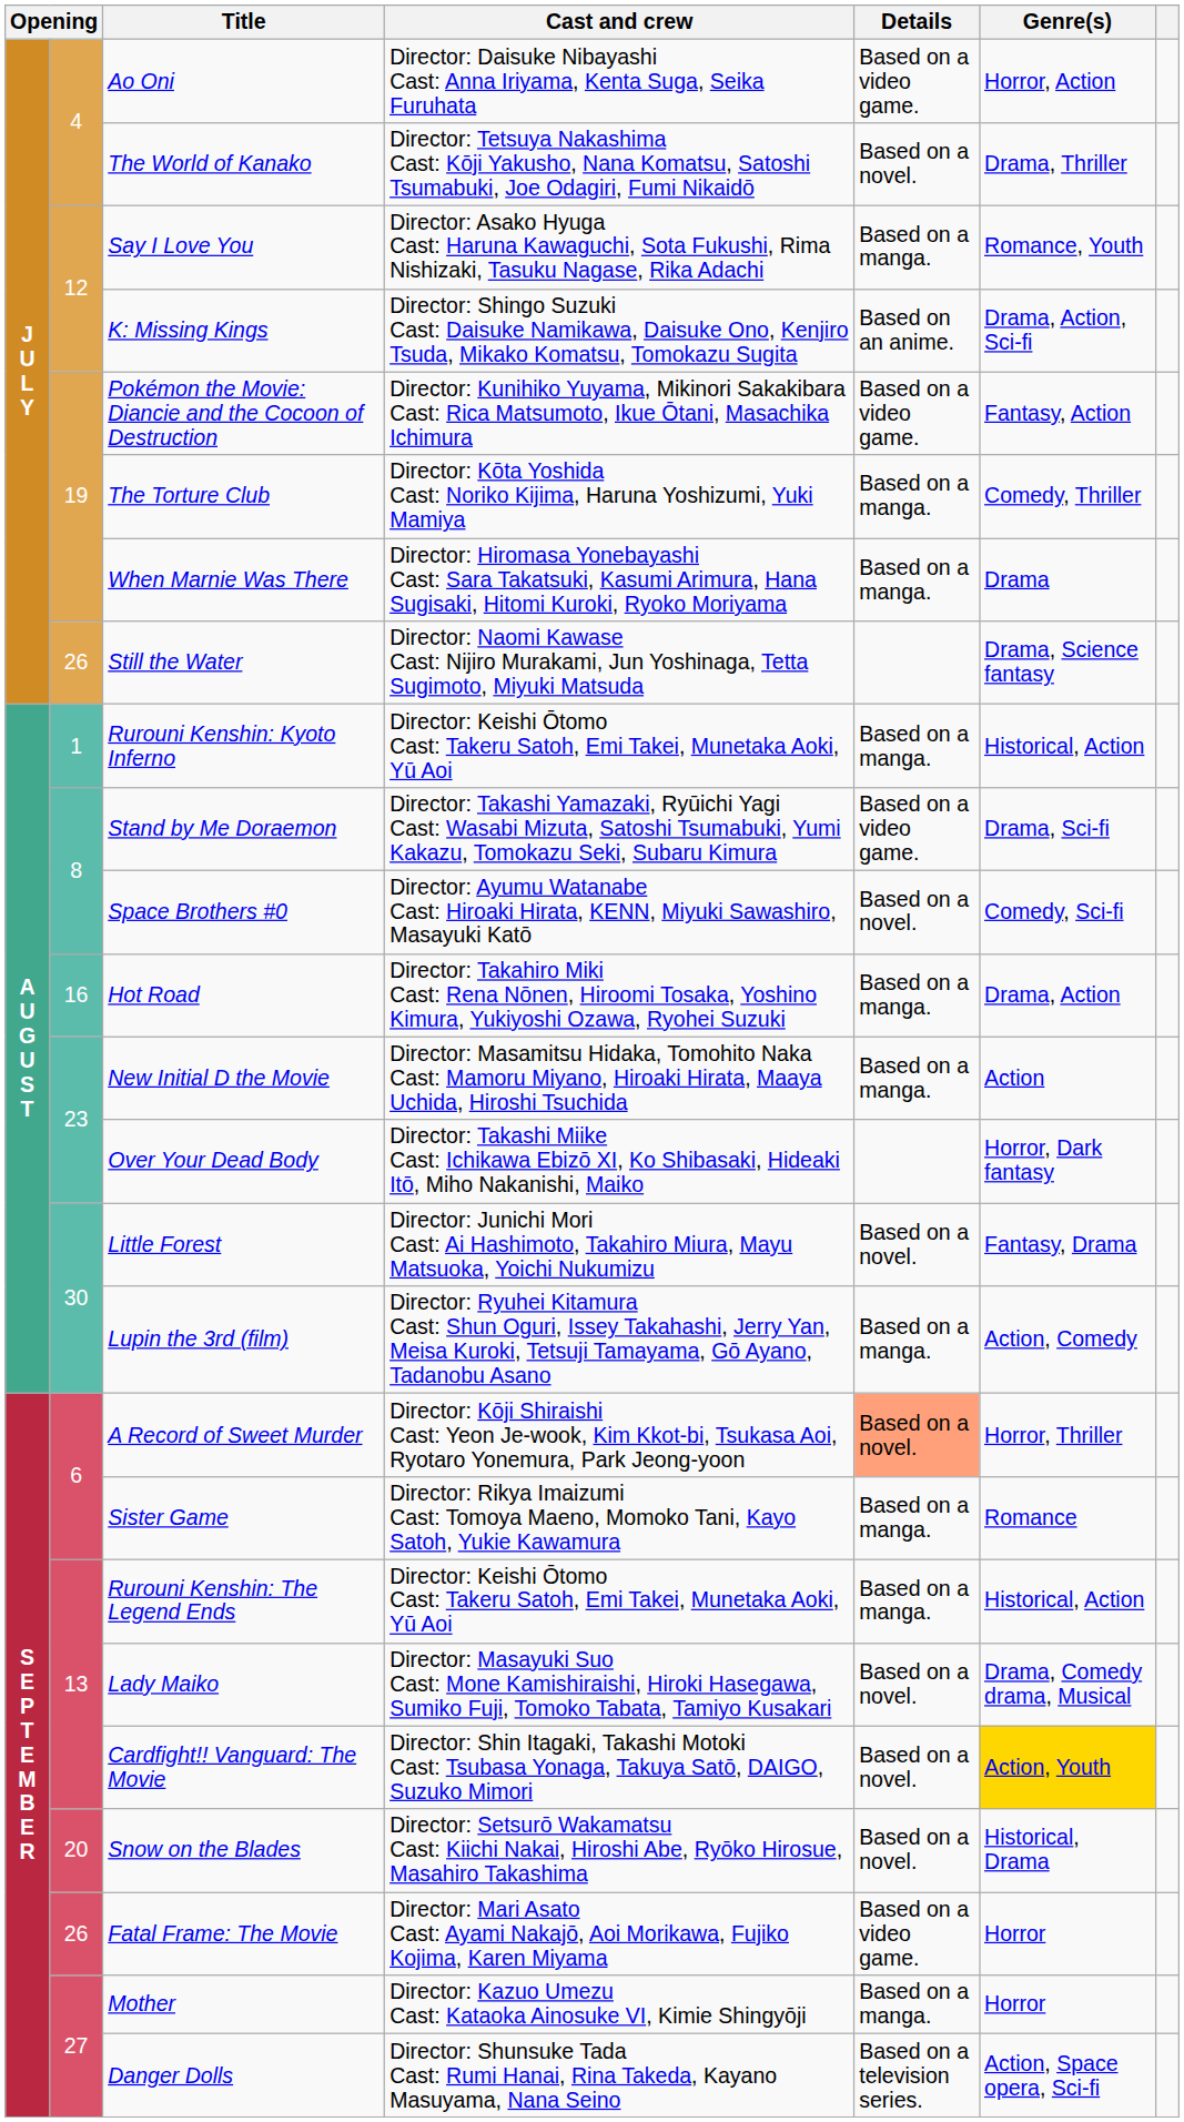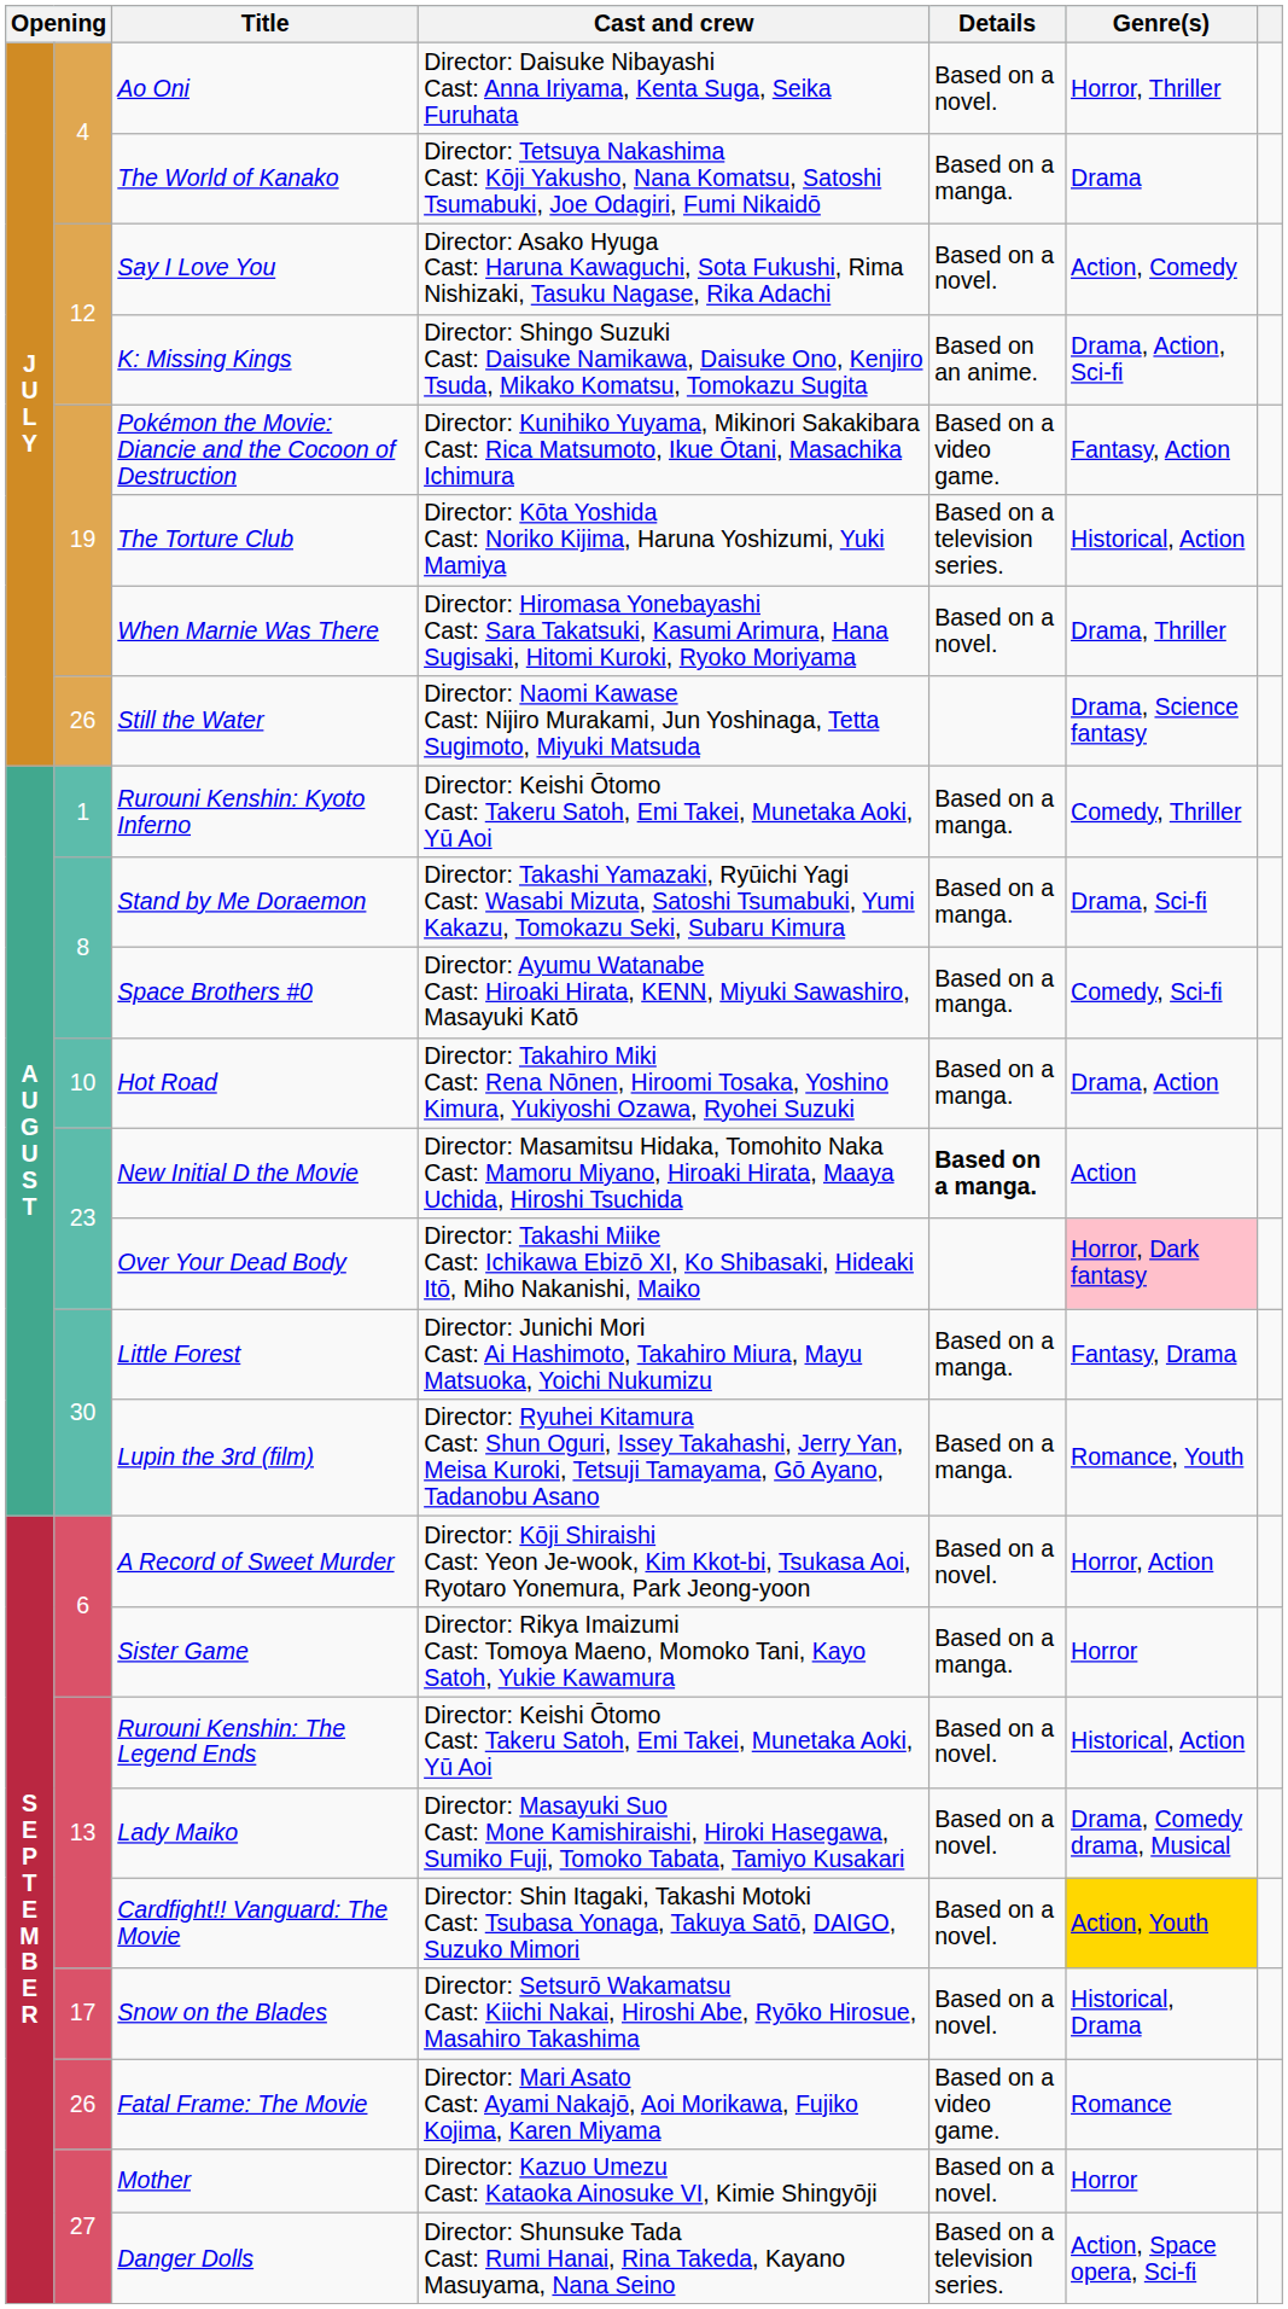 <table class="wikitable">
 <tr style="background:#b0e0e6; text-align:center;">
 <th colspan="2">Opening</th>
 <th style="width:24%;">Title</th>
 <th style="width:40%;">Cast and crew</th>
 <th>Details</th>
 <th style="width:15%;">Genre(s)</th>
 <th style="width:2%;"></th>
 </tr>
 <tr>
 <th rowspan="8" style="text-align:center; background:#D08B24; color:white;">J<br>U<br>L<br>Y</th>
 <td rowspan="2" style="text-align:center; background:#E0A750; color:white;">4</td>
 <td><em><a href='#'>Ao Oni</a></em></td>
 <td>Director: Daisuke Nibayashi <br> Cast: <a href='#'>Anna Iriyama</a>, <a href='#'>Kenta Suga</a>, <a href='#'>Seika Furuhata</a></td>
-<td>Based on a video game.</td>
-<td><a href='#'>Horror</a>, <a href='#'>Action</a></td>
+<td>Based on a novel.</td>
+<td><a href='#'>Horror</a>, <a href='#'>Thriller</a></td>
 <td></td>
 </tr>
 <tr>
 <td><em><a href='#'>The World of Kanako</a></em></td>
 <td>Director: <a href='#'>Tetsuya Nakashima</a><br> Cast: <a href='#'>Kōji Yakusho</a>, <a href='#'>Nana Komatsu</a>, <a href='#'>Satoshi Tsumabuki</a>, <a href='#'>Joe Odagiri</a>, <a href='#'>Fumi Nikaidō</a></td>
-<td>Based on a novel.</td>
-<td><a href='#'>Drama</a>, <a href='#'>Thriller</a></td>
+<td>Based on a manga.</td>
+<td><a href='#'>Drama</a></td>
 <td></td>
 </tr>
 <tr>
 <td rowspan="2" style="text-align:center; background:#E0A750; color:white;">12</td>
 <td><em><a href='#'>Say I Love You</a></em></td>
 <td>Director: Asako Hyuga<br> Cast: <a href='#'>Haruna Kawaguchi</a>, <a href='#'>Sota Fukushi</a>, Rima Nishizaki, <a href='#'>Tasuku Nagase</a>, <a href='#'>Rika Adachi</a></td>
-<td>Based on a manga.</td>
-<td><a href='#'>Romance</a>, <a href='#'>Youth</a></td>
+<td>Based on a novel.</td>
+<td><a href='#'>Action</a>, <a href='#'>Comedy</a></td>
 <td></td>
 </tr>
 <tr>
 <td><em><a href='#'>K: Missing Kings</a></em></td>
 <td>Director: Shingo Suzuki<br> Cast: <a href='#'>Daisuke Namikawa</a>, <a href='#'>Daisuke Ono</a>, <a href='#'>Kenjiro Tsuda</a>, <a href='#'>Mikako Komatsu</a>, <a href='#'>Tomokazu Sugita</a></td>
 <td>Based on an anime.</td>
 <td><a href='#'>Drama</a>, <a href='#'>Action</a>, <a href='#'>Sci-fi</a></td>
 <td></td>
 </tr>
 <tr>
 <td rowspan="3" style="text-align:center; background:#E0A750; color:white;">19</td>
 <td><em><a href='#'>Pokémon the Movie: Diancie and the Cocoon of Destruction</a></em></td>
 <td>Director: <a href='#'>Kunihiko Yuyama</a>, Mikinori Sakakibara<br> Cast: <a href='#'>Rica Matsumoto</a>, <a href='#'>Ikue Ōtani</a>, <a href='#'>Masachika Ichimura</a></td>
 <td>Based on a video game.</td>
 <td><a href='#'>Fantasy</a>, <a href='#'>Action</a></td>
 <td></td>
 </tr>
 <tr>
 <td><em><a href='#'>The Torture Club</a></em></td>
 <td>Director: <a href='#'>Kōta Yoshida</a><br> Cast: <a href='#'>Noriko Kijima</a>, Haruna Yoshizumi, <a href='#'>Yuki Mamiya</a></td>
-<td>Based on a manga.</td>
-<td><a href='#'>Comedy</a>, <a href='#'>Thriller</a></td>
+<td>Based on a television series.</td>
+<td><a href='#'>Historical</a>, <a href='#'>Action</a></td>
 <td></td>
 </tr>
 <tr>
 <td><em><a href='#'>When Marnie Was There</a></em></td>
 <td>Director: <a href='#'>Hiromasa Yonebayashi</a><br> Cast: <a href='#'>Sara Takatsuki</a>, <a href='#'>Kasumi Arimura</a>, <a href='#'>Hana Sugisaki</a>, <a href='#'>Hitomi Kuroki</a>, <a href='#'>Ryoko Moriyama</a></td>
-<td>Based on a manga.</td>
-<td><a href='#'>Drama</a></td>
+<td>Based on a novel.</td>
+<td><a href='#'>Drama</a>, <a href='#'>Thriller</a></td>
 <td></td>
 </tr>
 <tr>
 <td rowspan="1" style="text-align:center; background:#E0A750; color:white;">26</td>
 <td><em><a href='#'>Still the Water</a></em></td>
 <td>Director: <a href='#'>Naomi Kawase</a><br> Cast: Nijiro Murakami, Jun Yoshinaga, <a href='#'>Tetta Sugimoto</a>, <a href='#'>Miyuki Matsuda</a></td>
 <td></td>
 <td><a href='#'>Drama</a>, <a href='#'>Science fantasy</a></td>
 <td></td>
 </tr>
 <tr>
 <th rowspan="8" style="text-align:center; background:#41A88E; color:white;">A<br>U<br>G<br>U<br>S<br>T</th>
 <td rowspan="1" style="text-align:center; background:#5CBCAB; color:white;">1</td>
 <td><em><a href='#'>Rurouni Kenshin: Kyoto Inferno</a></em></td>
 <td>Director: Keishi Ōtomo<br> Cast: <a href='#'>Takeru Satoh</a>, <a href='#'>Emi Takei</a>, <a href='#'>Munetaka Aoki</a>, <a href='#'>Yū Aoi</a></td>
 <td>Based on a manga.</td>
-<td><a href='#'>Historical</a>, <a href='#'>Action</a></td>
+<td><a href='#'>Comedy</a>, <a href='#'>Thriller</a></td>
 <td></td>
 </tr>
 <tr>
 <td rowspan="2" style="text-align:center; background:#5CBCAB; color:white;">8</td>
 <td><em><a href='#'>Stand by Me Doraemon</a></em></td>
 <td>Director: <a href='#'>Takashi Yamazaki</a>, Ryūichi Yagi<br> Cast: <a href='#'>Wasabi Mizuta</a>, <a href='#'>Satoshi Tsumabuki</a>, <a href='#'>Yumi Kakazu</a>, <a href='#'>Tomokazu Seki</a>, <a href='#'>Subaru Kimura</a></td>
-<td>Based on a video game.</td>
+<td>Based on a manga.</td>
 <td><a href='#'>Drama</a>, <a href='#'>Sci-fi</a></td>
 <td></td>
 </tr>
 <tr>
 <td><em><a href='#'>Space Brothers #0</a></em></td>
 <td>Director: <a href='#'>Ayumu Watanabe</a><br> Cast: <a href='#'>Hiroaki Hirata</a>, <a href='#'>KENN</a>, <a href='#'>Miyuki Sawashiro</a>, Masayuki Katō</td>
-<td>Based on a novel.</td>
+<td>Based on a manga.</td>
 <td><a href='#'>Comedy</a>, <a href='#'>Sci-fi</a></td>
 <td></td>
 </tr>
 <tr>
-<td rowspan="1" style="text-align:center; background:#5CBCAB; color:white;">16</td>
+<td rowspan="1" style="text-align:center; background:#5CBCAB; color:white;">10</td>
 <td><em><a href='#'>Hot Road</a></em></td>
 <td>Director: <a href='#'>Takahiro Miki</a><br> Cast: <a href='#'>Rena Nōnen</a>, <a href='#'>Hiroomi Tosaka</a>, <a href='#'>Yoshino Kimura</a>, <a href='#'>Yukiyoshi Ozawa</a>, <a href='#'>Ryohei Suzuki</a></td>
 <td>Based on a manga.</td>
 <td><a href='#'>Drama</a>, <a href='#'>Action</a></td>
 <td></td>
 </tr>
 <tr>
 <td rowspan="2" style="text-align:center; background:#5CBCAB; color:white;">23</td>
 <td><em><a href='#'>New Initial D the Movie</a></em></td>
 <td>Director: Masamitsu Hidaka, Tomohito Naka<br> Cast: <a href='#'>Mamoru Miyano</a>, <a href='#'>Hiroaki Hirata</a>, <a href='#'>Maaya Uchida</a>, <a href='#'>Hiroshi Tsuchida</a></td>
-<td>Based on a manga.</td>
+<td><strong>Based on a manga.</strong></td>
 <td><a href='#'>Action</a></td>
 <td></td>
 </tr>
 <tr>
 <td><em><a href='#'>Over Your Dead Body</a></em></td>
 <td>Director: <a href='#'>Takashi Miike</a><br> Cast: <a href='#'>Ichikawa Ebizō XI</a>, <a href='#'>Ko Shibasaki</a>, <a href='#'>Hideaki Itō</a>, Miho Nakanishi, <a href='#'>Maiko</a></td>
 <td></td>
-<td><a href='#'>Horror</a>, <a href='#'>Dark fantasy</a></td>
+<td style="background: pink;"><a href='#'>Horror</a>, <a href='#'>Dark fantasy</a></td>
 <td></td>
 </tr>
 <tr>
 <td rowspan="2" style="text-align:center; background:#5CBCAB; color:white;">30</td>
 <td><em><a href='#'>Little Forest</a></em></td>
 <td>Director: Junichi Mori<br> Cast: <a href='#'>Ai Hashimoto</a>, <a href='#'>Takahiro Miura</a>, <a href='#'>Mayu Matsuoka</a>, <a href='#'>Yoichi Nukumizu</a></td>
-<td>Based on a novel.</td>
+<td>Based on a manga.</td>
 <td><a href='#'>Fantasy</a>, <a href='#'>Drama</a></td>
 <td></td>
 </tr>
 <tr>
 <td><em><a href='#'>Lupin the 3rd (film)</a></em></td>
 <td>Director: <a href='#'>Ryuhei Kitamura</a> <br> Cast: <a href='#'>Shun Oguri</a>, <a href='#'>Issey Takahashi</a>, <a href='#'>Jerry Yan</a>, <a href='#'>Meisa Kuroki</a>, <a href='#'>Tetsuji Tamayama</a>, <a href='#'>Gō Ayano</a>, <a href='#'>Tadanobu Asano</a></td>
 <td>Based on a manga.</td>
-<td><a href='#'>Action</a>, <a href='#'>Comedy</a></td>
+<td><a href='#'>Romance</a>, <a href='#'>Youth</a></td>
 <td></td>
 </tr>
 <tr>
 <th rowspan="9" style="text-align:center; background:#BA2741; color:white;">S<br>E<br>P<br>T<br>E<br>M<br>B<br>E<br>R</th>
 <td rowspan="2" style="text-align:center; background:#DA5269; color:white;">6</td>
 <td><em><a href='#'>A Record of Sweet Murder</a></em></td>
 <td>Director: <a href='#'>Kōji Shiraishi</a><br> Cast: Yeon Je-wook, <a href='#'>Kim Kkot-bi</a>, <a href='#'>Tsukasa Aoi</a>, Ryotaro Yonemura, Park Jeong-yoon</td>
-<td style="background: lightsalmon;">Based on a novel.</td>
-<td><a href='#'>Horror</a>, <a href='#'>Thriller</a></td>
+<td>Based on a novel.</td>
+<td><a href='#'>Horror</a>, <a href='#'>Action</a></td>
 <td></td>
 </tr>
 <tr>
 <td><em><a href='#'>Sister Game</a></em></td>
 <td>Director: Rikya Imaizumi<br> Cast: Tomoya Maeno, Momoko Tani, <a href='#'>Kayo Satoh</a>, <a href='#'>Yukie Kawamura</a></td>
 <td>Based on a manga.</td>
-<td><a href='#'>Romance</a></td>
+<td><a href='#'>Horror</a></td>
 <td></td>
 </tr>
 <tr>
 <td rowspan="3" style="text-align:center; background:#DA5269; color:white;">13</td>
 <td><em><a href='#'>Rurouni Kenshin: The Legend Ends</a></em></td>
 <td>Director: Keishi Ōtomo<br> Cast: <a href='#'>Takeru Satoh</a>, <a href='#'>Emi Takei</a>, <a href='#'>Munetaka Aoki</a>, <a href='#'>Yū Aoi</a></td>
-<td>Based on a manga.</td>
+<td>Based on a novel.</td>
 <td><a href='#'>Historical</a>, <a href='#'>Action</a></td>
 <td></td>
 </tr>
 <tr>
 <td><em><a href='#'>Lady Maiko</a></em></td>
 <td>Director: <a href='#'>Masayuki Suo</a><br> Cast: <a href='#'>Mone Kamishiraishi</a>, <a href='#'>Hiroki Hasegawa</a>, <a href='#'>Sumiko Fuji</a>, <a href='#'>Tomoko Tabata</a>, <a href='#'>Tamiyo Kusakari</a></td>
 <td>Based on a novel.</td>
 <td><a href='#'>Drama</a>, <a href='#'>Comedy drama</a>, <a href='#'>Musical</a></td>
 <td></td>
 </tr>
 <tr>
 <td><em> <a href='#'>Cardfight!! Vanguard: The Movie</a></em></td>
 <td>Director: Shin Itagaki, Takashi Motoki<br> Cast: <a href='#'>Tsubasa Yonaga</a>, <a href='#'>Takuya Satō</a>, <a href='#'>DAIGO</a>, <a href='#'>Suzuko Mimori</a></td>
 <td>Based on a novel.</td>
 <td style="background: gold;"><a href='#'>Action</a>, <a href='#'>Youth</a></td>
 <td></td>
 </tr>
 <tr>
-<td rowspan="1" style="text-align:center; background:#DA5269; color:white;">20</td>
+<td rowspan="1" style="text-align:center; background:#DA5269; color:white;">17</td>
 <td><em><a href='#'>Snow on the Blades</a></em></td>
 <td>Director: <a href='#'>Setsurō Wakamatsu</a> <br> Cast: <a href='#'>Kiichi Nakai</a>, <a href='#'>Hiroshi Abe</a>, <a href='#'>Ryōko Hirosue</a>, <a href='#'>Masahiro Takashima</a></td>
 <td>Based on a novel.</td>
 <td><a href='#'>Historical</a>, <a href='#'>Drama</a></td>
 <td></td>
 </tr>
 <tr>
 <td rowspan="1" style="text-align:center; background:#DA5269; color:white;">26</td>
 <td><em><a href='#'>Fatal Frame: The Movie</a></em></td>
 <td>Director: <a href='#'>Mari Asato</a><br> Cast: <a href='#'>Ayami Nakajō</a>, <a href='#'>Aoi Morikawa</a>, <a href='#'>Fujiko Kojima</a>, <a href='#'>Karen Miyama</a></td>
 <td>Based on a video game.</td>
-<td><a href='#'>Horror</a></td>
+<td><a href='#'>Romance</a></td>
 <td></td>
 </tr>
 <tr>
 <td rowspan="2" style="text-align:center; background:#DA5269; color:white;">27</td>
 <td><em><a href='#'>Mother</a></em></td>
 <td>Director: <a href='#'>Kazuo Umezu</a><br> Cast: <a href='#'>Kataoka Ainosuke VI</a>, Kimie Shingyōji</td>
-<td>Based on a manga.</td>
+<td>Based on a novel.</td>
 <td><a href='#'>Horror</a></td>
 <td></td>
 </tr>
 <tr>
 <td><em><a href='#'>Danger Dolls</a></em></td>
 <td>Director: Shunsuke Tada<br> Cast: <a href='#'>Rumi Hanai</a>, <a href='#'>Rina Takeda</a>, Kayano Masuyama, <a href='#'>Nana Seino</a></td>
 <td>Based on a television series.</td>
 <td><a href='#'>Action</a>, <a href='#'>Space opera</a>, <a href='#'>Sci-fi</a></td>
 <td></td>
 </tr>
 <tr>
 </tr>
 </table>
